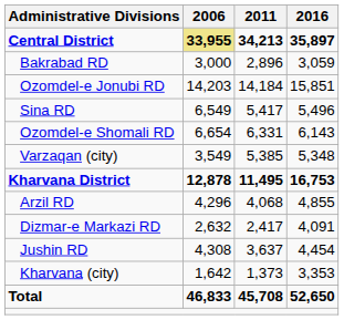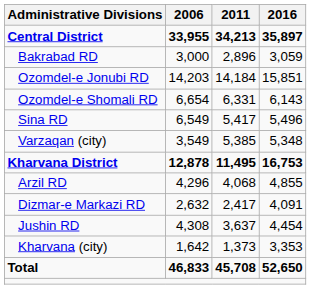 <table class="wikitable">
 <tr>
 <th>Administrative Divisions</th>
 <th>2006</th>
 <th>2011</th>
 <th>2016</th>
 </tr>
 <tr>
 <td><strong><a href='#'>Central District</a></strong></td>
-<td style="background: khaki; text-align: right;"><strong>33,955</strong></td>
+<td style="text-align: right;"><strong>33,955</strong></td>
 <td style="text-align: right;"><strong>34,213</strong></td>
 <td style="text-align: right;"><strong>35,897</strong></td>
 </tr>
 <tr>
 <td style="padding-left: 1em;"><a href='#'>Bakrabad RD</a></td>
 <td style="text-align: right;">3,000</td>
 <td style="text-align: right;">2,896</td>
 <td style="text-align: right;">3,059</td>
 </tr>
 <tr>
 <td style="padding-left: 1em;"><a href='#'>Ozomdel-e Jonubi RD</a></td>
 <td style="text-align: right;">14,203</td>
 <td style="text-align: right;">14,184</td>
 <td style="text-align: right;">15,851</td>
 </tr>
 <tr>
+<td style="padding-left: 1em;"><a href='#'>Ozomdel-e Shomali RD</a></td>
+<td style="text-align: right;">6,654</td>
+<td style="text-align: right;">6,331</td>
+<td style="text-align: right;">6,143</td>
+</tr>
+<tr>
 <td style="padding-left: 1em;"><a href='#'>Sina RD</a></td>
 <td style="text-align: right;">6,549</td>
 <td style="text-align: right;">5,417</td>
 <td style="text-align: right;">5,496</td>
-</tr>
-<tr>
-<td style="padding-left: 1em;"><a href='#'>Ozomdel-e Shomali RD</a></td>
-<td style="text-align: right;">6,654</td>
-<td style="text-align: right;">6,331</td>
-<td style="text-align: right;">6,143</td>
 </tr>
 <tr>
 <td style="padding-left: 1em;"><a href='#'>Varzaqan</a> (city)</td>
 <td style="text-align: right;">3,549</td>
 <td style="text-align: right;">5,385</td>
 <td style="text-align: right;">5,348</td>
 </tr>
 <tr>
 <td><strong><a href='#'>Kharvana District</a></strong></td>
 <td style="text-align: right;"><strong>12,878</strong></td>
 <td style="text-align: right;"><strong>11,495</strong></td>
 <td style="text-align: right;"><strong>16,753</strong></td>
 </tr>
 <tr>
 <td style="padding-left: 1em;"><a href='#'>Arzil RD</a></td>
 <td style="text-align: right;">4,296</td>
 <td style="text-align: right;">4,068</td>
 <td style="text-align: right;">4,855</td>
 </tr>
 <tr>
 <td style="padding-left: 1em;"><a href='#'>Dizmar-e Markazi RD</a></td>
 <td style="text-align: right;">2,632</td>
 <td style="text-align: right;">2,417</td>
 <td style="text-align: right;">4,091</td>
 </tr>
 <tr>
 <td style="padding-left: 1em;"><a href='#'>Jushin RD</a></td>
 <td style="text-align: right;">4,308</td>
 <td style="text-align: right;">3,637</td>
 <td style="text-align: right;">4,454</td>
 </tr>
 <tr>
 <td style="padding-left: 1em;"><a href='#'>Kharvana</a> (city)</td>
 <td style="text-align: right;">1,642</td>
 <td style="text-align: right;">1,373</td>
 <td style="text-align: right;">3,353</td>
 </tr>
 <tr>
 <td><strong>Total</strong></td>
 <td style="text-align: right;"><strong>46,833</strong></td>
 <td style="text-align: right;"><strong>45,708</strong></td>
 <td style="text-align: right;"><strong>52,650</strong></td>
 </tr>
 <tr>
 <td colspan=4></td>
 </tr>
 </table>
